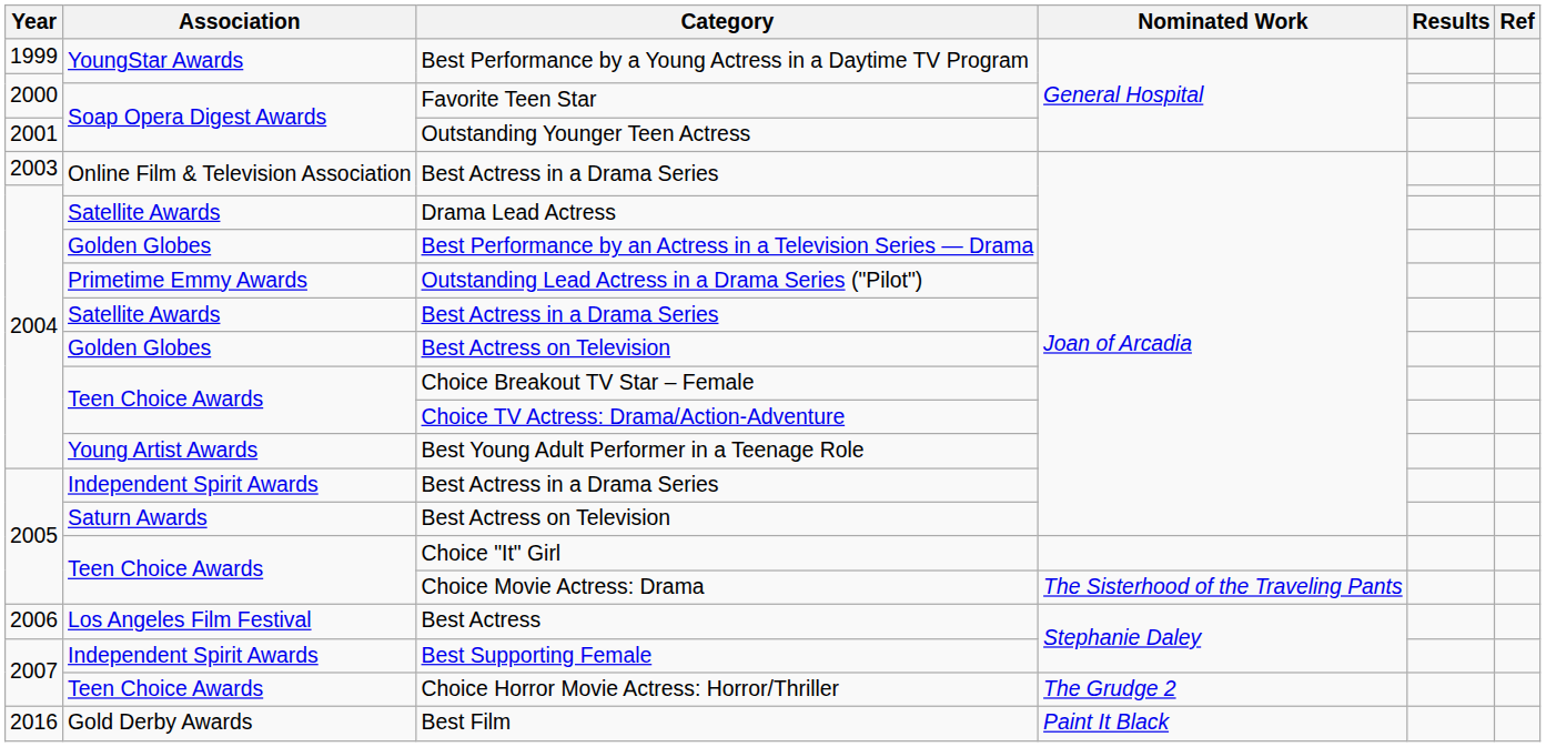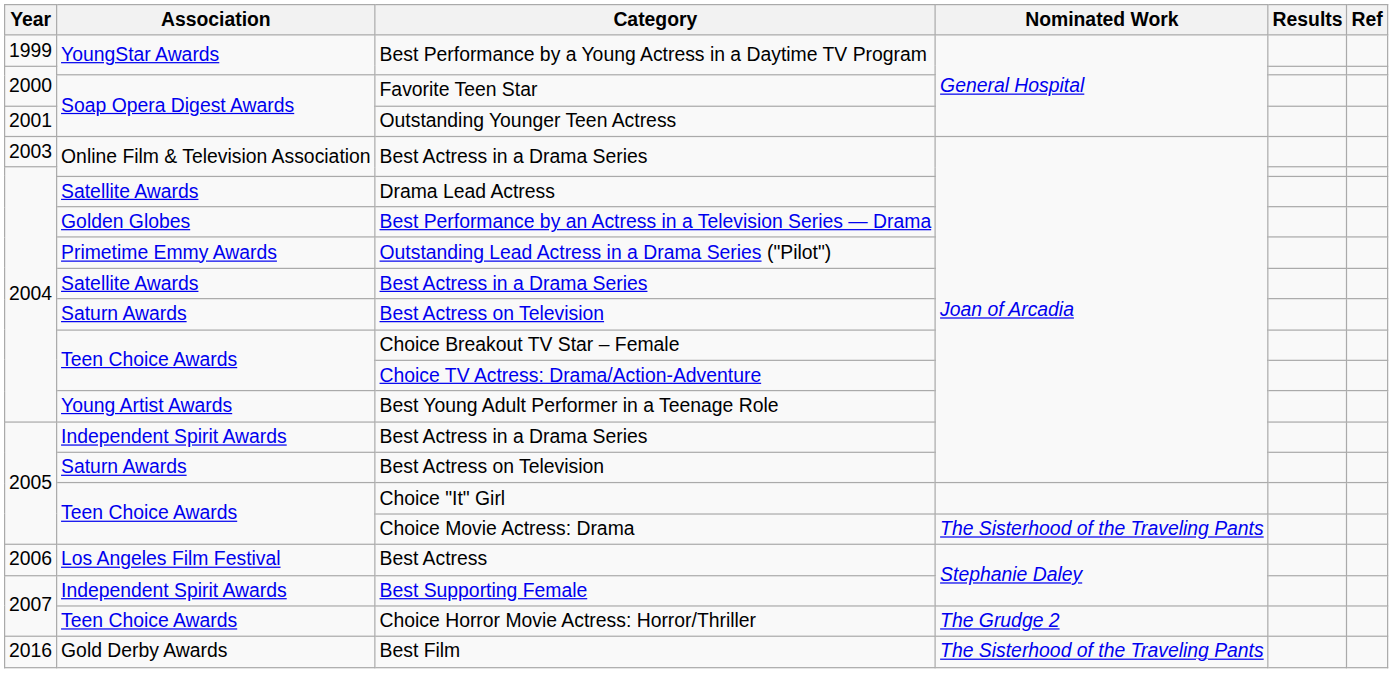 <table class="wikitable sortable">
 <tr>
 <th>Year</th>
 <th>Association</th>
 <th>Category</th>
 <th>Nominated Work</th>
 <th>Results</th>
 <th>Ref</th>
 </tr>
 <tr>
 <td>1999</td>
 <td rowspan="2"><a href='#'>YoungStar Awards</a></td>
 <td rowspan="2">Best Performance by a Young Actress in a Daytime TV Program</td>
 <td rowspan="4"><em><a href='#'>General Hospital</a></em></td>
 <td></td>
 <td></td>
 </tr>
 <tr>
 <td rowspan="2">2000</td>
 <td></td>
 <td></td>
 </tr>
 <tr>
 <td rowspan="2"><a href='#'>Soap Opera Digest Awards</a></td>
 <td>Favorite Teen Star</td>
 <td></td>
 <td></td>
 </tr>
 <tr>
 <td>2001</td>
 <td>Outstanding Younger Teen Actress</td>
 <td></td>
 <td></td>
 </tr>
 <tr>
 <td>2003</td>
 <td rowspan="2">Online Film & Television Association</td>
 <td rowspan="2">Best Actress in a Drama Series</td>
 <td rowspan="12"><em><a href='#'>Joan of Arcadia</a></em></td>
 <td></td>
 <td></td>
 </tr>
 <tr>
 <td rowspan="9">2004</td>
 <td></td>
 <td></td>
 </tr>
 <tr>
 <td><a href='#'>Satellite Awards</a></td>
 <td>Drama Lead Actress</td>
 <td></td>
 <td></td>
 </tr>
 <tr>
 <td><a href='#'>Golden Globes</a></td>
 <td><a href='#'>Best Performance by an Actress in a Television Series — Drama</a></td>
 <td></td>
 <td></td>
 </tr>
 <tr>
 <td><a href='#'>Primetime Emmy Awards</a></td>
 <td><a href='#'>Outstanding Lead Actress in a Drama Series</a> ("Pilot")</td>
 <td></td>
 <td></td>
 </tr>
 <tr>
 <td><a href='#'>Satellite Awards</a></td>
 <td><a href='#'>Best Actress in a Drama Series</a></td>
 <td></td>
 <td></td>
 </tr>
 <tr>
-<td><a href='#'>Golden Globes</a></td>
+<td><a href='#'>Saturn Awards</a></td>
 <td><a href='#'>Best Actress on Television</a></td>
 <td></td>
 <td></td>
 </tr>
 <tr>
 <td rowspan="2"><a href='#'>Teen Choice Awards</a></td>
 <td>Choice Breakout TV Star – Female</td>
 <td></td>
 <td></td>
 </tr>
 <tr>
 <td><a href='#'>Choice TV Actress: Drama/Action-Adventure</a></td>
 <td></td>
 <td></td>
 </tr>
 <tr>
 <td><a href='#'>Young Artist Awards</a></td>
 <td>Best Young Adult Performer in a Teenage Role</td>
 <td></td>
 <td></td>
 </tr>
 <tr>
 <td rowspan="4">2005</td>
 <td><a href='#'>Independent Spirit Awards</a></td>
 <td>Best Actress in a Drama Series</td>
 <td></td>
 <td></td>
 </tr>
 <tr>
 <td><a href='#'>Saturn Awards</a></td>
 <td>Best Actress on Television</td>
 <td></td>
 <td></td>
 </tr>
 <tr>
 <td rowspan="2"><a href='#'>Teen Choice Awards</a></td>
 <td>Choice "It" Girl</td>
 <td></td>
 <td></td>
 <td></td>
 </tr>
 <tr>
 <td>Choice Movie Actress: Drama</td>
 <td><em><a href='#'>The Sisterhood of the Traveling Pants</a></em></td>
 <td></td>
 <td></td>
 </tr>
 <tr>
 <td>2006</td>
 <td><a href='#'>Los Angeles Film Festival</a></td>
 <td>Best Actress</td>
 <td rowspan="2"><em><a href='#'>Stephanie Daley</a></em></td>
 <td></td>
 <td></td>
 </tr>
 <tr>
 <td rowspan="2">2007</td>
 <td><a href='#'>Independent Spirit Awards</a></td>
 <td><a href='#'>Best Supporting Female</a></td>
 <td></td>
 <td></td>
 </tr>
 <tr>
 <td><a href='#'>Teen Choice Awards</a></td>
 <td>Choice Horror Movie Actress: Horror/Thriller</td>
 <td><em><a href='#'>The Grudge 2</a></em></td>
 <td></td>
 <td></td>
 </tr>
 <tr>
 <td>2016</td>
 <td>Gold Derby Awards</td>
 <td>Best Film</td>
-<td><em><a href='#'>Paint It Black</a></em></td>
+<td><em><a href='#'>The Sisterhood of the Traveling Pants</a></em></td>
 <td></td>
 <td></td>
 </tr>
 </table>
